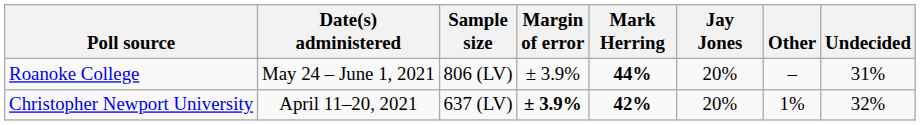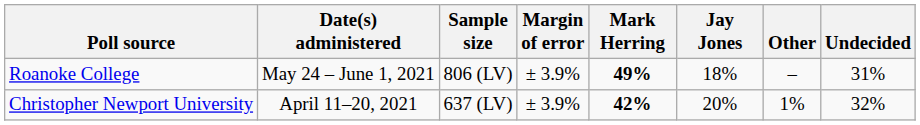 <table class="wikitable" style="font-size:90%;text-align:center;">
 <tr valign=bottom>
 <th>Poll source</th>
 <th>Date(s)<br>administered</th>
 <th>Sample<br>size</th>
 <th>Margin<br>of error</th>
 <th style="width:60px;">Mark<br>Herring</th>
 <th style="width:60px;">Jay<br>Jones</th>
 <th>Other</th>
 <th>Undecided</th>
 </tr>
 <tr>
 <td style="text-align:left;"><a href='#'>Roanoke College</a></td>
 <td>May 24 – June 1, 2021</td>
 <td>806 (LV)</td>
 <td>± 3.9%</td>
-<td><strong>44%</strong></td>
-<td>20%</td>
+<td><strong>49%</strong></td>
+<td>18%</td>
 <td>–</td>
 <td>31%</td>
 </tr>
 <tr>
 <td style="text-align:left;"><a href='#'>Christopher Newport University</a></td>
 <td>April 11–20, 2021</td>
 <td>637 (LV)</td>
-<td><strong>± 3.9%</strong></td>
+<td>± 3.9%</td>
 <td><strong>42%</strong></td>
 <td>20%</td>
 <td>1%</td>
 <td>32%</td>
 </tr>
 </table>
